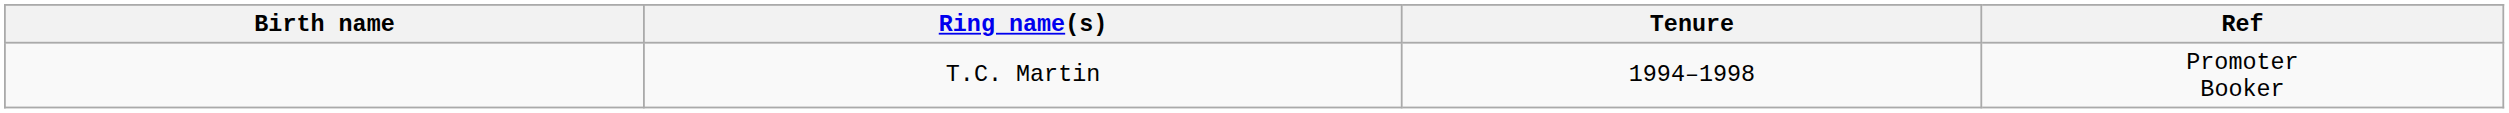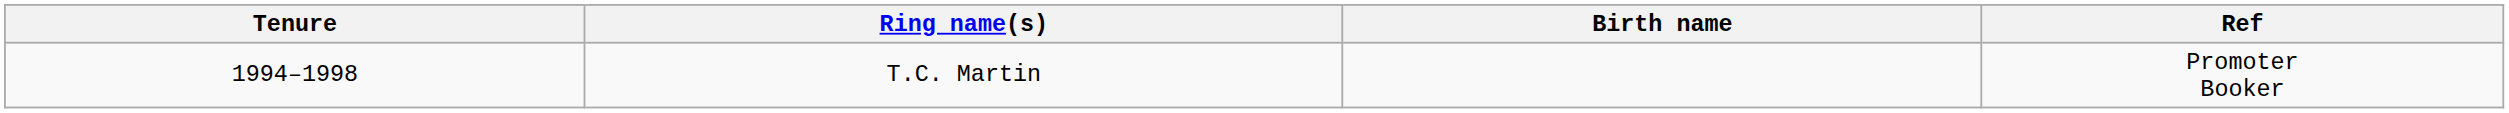 <table class="sortable wikitable" style="text-align:center; width:70%;">
 <tr>
+<th>Tenure</th>
+<th><a href='#'>Ring name</a>(s)</th>
 <th>Birth name</th>
-<th><a href='#'>Ring name</a>(s)</th>
-<th>Tenure</th>
 <th>Ref</th>
 </tr>
 <tr>
+<td sort>1994–1998</td>
+<td>T.C. Martin</td>
 <td></td>
-<td>T.C. Martin</td>
-<td sort>1994–1998</td>
 <td>Promoter<br>Booker</td>
 </tr>
 </table>
